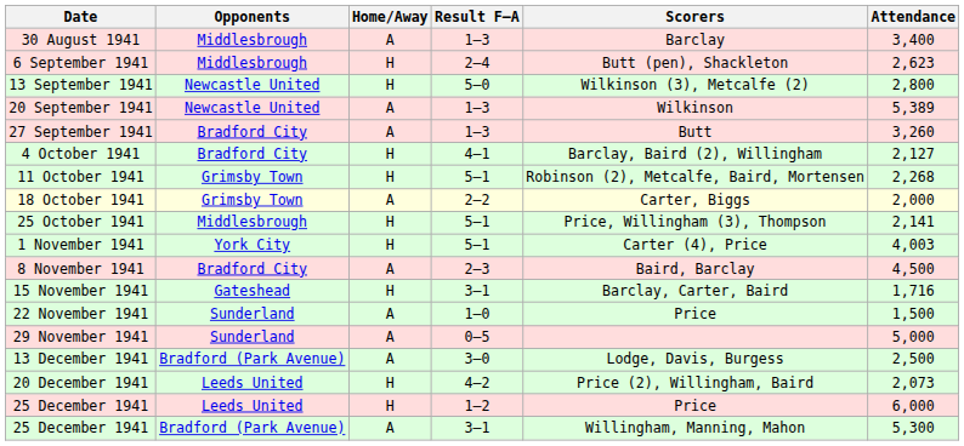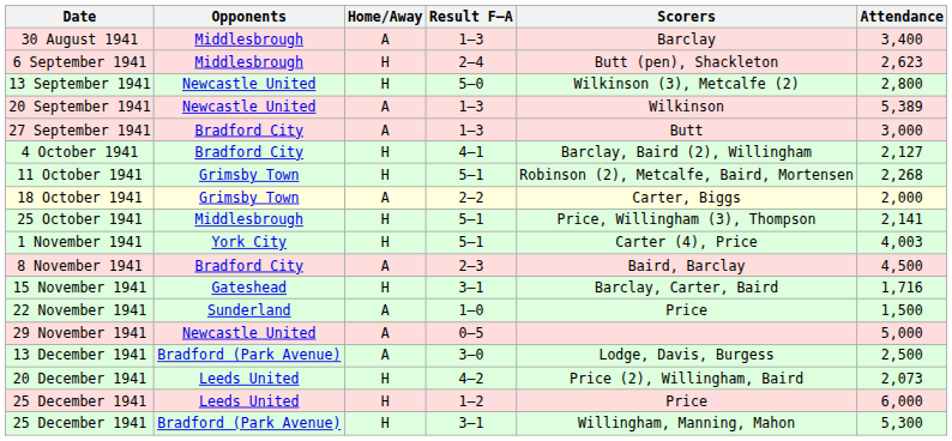 <table class="wikitable" style="text-align:center;">
 <tr>
 <th scope="col">Date</th>
 <th scope="col">Opponents</th>
 <th scope="col">Home/Away</th>
 <th scope="col">Result F–A</th>
 <th scope="col">Scorers</th>
 <th scope="col">Attendance</th>
 </tr>
 <tr style="background-color: #ffdddd">
 <td>30 August 1941</td>
 <td><a href='#'>Middlesbrough</a></td>
 <td>A</td>
 <td>1–3</td>
 <td>Barclay</td>
 <td>3,400</td>
 </tr>
 <tr style="background-color: #ffdddd">
 <td>6 September 1941</td>
 <td><a href='#'>Middlesbrough</a></td>
 <td>H</td>
 <td>2–4</td>
 <td>Butt (pen), Shackleton</td>
 <td>2,623</td>
 </tr>
 <tr style="background-color: #ddffdd">
 <td>13 September 1941</td>
 <td><a href='#'>Newcastle United</a></td>
 <td>H</td>
 <td>5–0</td>
 <td>Wilkinson (3), Metcalfe (2)</td>
 <td>2,800</td>
 </tr>
 <tr style="background-color: #ffdddd">
 <td>20 September 1941</td>
 <td><a href='#'>Newcastle United</a></td>
 <td>A</td>
 <td>1–3</td>
 <td>Wilkinson</td>
 <td>5,389</td>
 </tr>
 <tr style="background-color: #ffdddd">
 <td>27 September 1941</td>
 <td><a href='#'>Bradford City</a></td>
 <td>A</td>
 <td>1–3</td>
 <td>Butt</td>
-<td>3,260</td>
+<td>3,000</td>
 </tr>
 <tr style="background-color: #ddffdd">
 <td>4 October 1941</td>
 <td><a href='#'>Bradford City</a></td>
 <td>H</td>
 <td>4–1</td>
 <td>Barclay, Baird (2), Willingham</td>
 <td>2,127</td>
 </tr>
 <tr style="background-color: #ddffdd">
 <td>11 October 1941</td>
 <td><a href='#'>Grimsby Town</a></td>
 <td>H</td>
 <td>5–1</td>
 <td>Robinson (2), Metcalfe, Baird, Mortensen</td>
 <td>2,268</td>
 </tr>
 <tr style="background-color: #ffffdd">
 <td>18 October 1941</td>
 <td><a href='#'>Grimsby Town</a></td>
 <td>A</td>
 <td>2–2</td>
 <td>Carter, Biggs</td>
 <td>2,000</td>
 </tr>
 <tr style="background-color: #ddffdd">
 <td>25 October 1941</td>
 <td><a href='#'>Middlesbrough</a></td>
 <td>H</td>
 <td>5–1</td>
 <td>Price, Willingham (3), Thompson</td>
 <td>2,141</td>
 </tr>
 <tr style="background-color: #ddffdd">
 <td>1 November 1941</td>
 <td><a href='#'>York City</a></td>
 <td>H</td>
 <td>5–1</td>
 <td>Carter (4), Price</td>
 <td>4,003</td>
 </tr>
 <tr style="background-color: #ffdddd">
 <td>8 November 1941</td>
 <td><a href='#'>Bradford City</a></td>
 <td>A</td>
 <td>2–3</td>
 <td>Baird, Barclay</td>
 <td>4,500</td>
 </tr>
 <tr style="background-color: #ddffdd">
 <td>15 November 1941</td>
 <td><a href='#'>Gateshead</a></td>
 <td>H</td>
 <td>3–1</td>
 <td>Barclay, Carter, Baird</td>
 <td>1,716</td>
 </tr>
 <tr style="background-color: #ddffdd">
 <td>22 November 1941</td>
 <td><a href='#'>Sunderland</a></td>
 <td>A</td>
 <td>1–0</td>
 <td>Price</td>
 <td>1,500</td>
 </tr>
 <tr style="background-color: #ffdddd">
 <td>29 November 1941</td>
-<td><a href='#'>Sunderland</a></td>
+<td><a href='#'>Newcastle United</a></td>
 <td>A</td>
 <td>0–5</td>
 <td></td>
 <td>5,000</td>
 </tr>
 <tr style="background-color: #ddffdd">
 <td>13 December 1941</td>
 <td><a href='#'>Bradford (Park Avenue)</a></td>
 <td>A</td>
 <td>3–0</td>
 <td>Lodge, Davis, Burgess</td>
 <td>2,500</td>
 </tr>
 <tr style="background-color: #ddffdd">
 <td>20 December 1941</td>
 <td><a href='#'>Leeds United</a></td>
 <td>H</td>
 <td>4–2</td>
 <td>Price (2), Willingham, Baird</td>
 <td>2,073</td>
 </tr>
 <tr style="background-color: #ffdddd">
 <td>25 December 1941</td>
 <td><a href='#'>Leeds United</a></td>
 <td>H</td>
 <td>1–2</td>
 <td>Price</td>
 <td>6,000</td>
 </tr>
 <tr style="background-color: #ddffdd">
 <td>25 December 1941</td>
 <td><a href='#'>Bradford (Park Avenue)</a></td>
-<td>A</td>
+<td>H</td>
 <td>3–1</td>
 <td>Willingham, Manning, Mahon</td>
 <td>5,300</td>
 </tr>
 </table>
